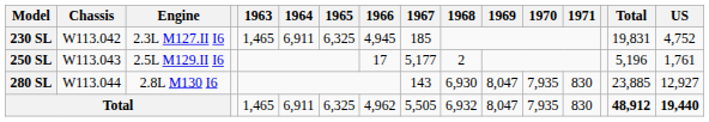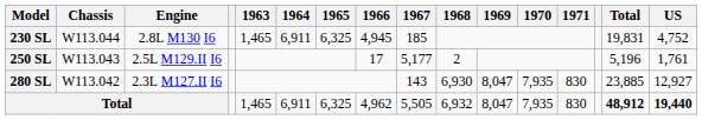 <table class="wikitable" style="text-align:center; width:50em">
 <tr>
 <th>Model</th>
 <th>Chassis</th>
 <th>Engine</th>
 <th></th>
 <th>1963</th>
 <th>1964</th>
 <th>1965</th>
 <th>1966</th>
 <th>1967</th>
 <th>1968</th>
 <th>1969</th>
 <th>1970</th>
 <th>1971</th>
 <th></th>
 <th>Total</th>
 <th>US</th>
 </tr>
 <tr>
 <th>230 SL</th>
-<td>W113.042</td>
-<td>2.3L <a href='#'>M127.II</a> <a href='#'>I6</a></td>
+<td>W113.044</td>
+<td>2.8L <a href='#'>M130</a> <a href='#'>I6</a></td>
 <td></td>
 <td>1,465</td>
 <td>6,911</td>
 <td>6,325</td>
 <td>4,945</td>
 <td>185</td>
 <td colspan="4"></td>
 <td></td>
 <td>19,831</td>
 <td>4,752</td>
 </tr>
 <tr>
 <th>250 SL</th>
 <td>W113.043</td>
 <td>2.5L <a href='#'>M129.II</a> <a href='#'>I6</a></td>
 <td></td>
 <td colspan="3"></td>
 <td>17</td>
 <td>5,177</td>
 <td>2</td>
 <td colspan="3"></td>
 <td></td>
 <td>5,196</td>
 <td>1,761</td>
 </tr>
 <tr>
 <th>280 SL</th>
-<td>W113.044</td>
-<td>2.8L <a href='#'>M130</a> <a href='#'>I6</a></td>
+<td>W113.042</td>
+<td>2.3L <a href='#'>M127.II</a> <a href='#'>I6</a></td>
 <td></td>
 <td colspan="4"></td>
 <td>143</td>
 <td>6,930</td>
 <td>8,047</td>
 <td>7,935</td>
 <td>830</td>
 <td></td>
 <td>23,885</td>
 <td>12,927</td>
 </tr>
 <tr>
 <th colspan="3">Total</th>
 <td></td>
 <td>1,465</td>
 <td>6,911</td>
 <td>6,325</td>
 <td>4,962</td>
 <td>5,505</td>
 <td>6,932</td>
 <td>8,047</td>
 <td>7,935</td>
 <td>830</td>
 <td></td>
 <td><strong>48,912</strong></td>
 <td><strong>19,440</strong></td>
 </tr>
 </table>
